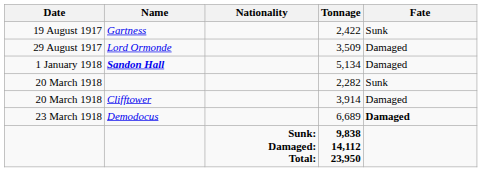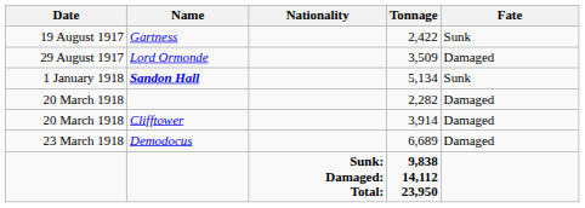 <table class="wikitable sortable">
 <tr>
 <th width="140px">Date</th>
 <th width="140px">Name</th>
 <th width="160px">Nationality</th>
 <th width="25px">Tonnage</th>
 <th width="160px">Fate</th>
 </tr>
 <tr>
 <td align="right">19 August 1917</td>
 <td align="left"><a href='#'><em>Gartness</em></a></td>
 <td align="left"></td>
 <td align="right">2,422</td>
 <td align="left">Sunk</td>
 </tr>
 <tr>
 <td align="right">29 August 1917</td>
 <td align="left"><a href='#'><em>Lord Ormonde</em></a></td>
 <td align="left"></td>
 <td align="right">3,509</td>
 <td align="left">Damaged</td>
 </tr>
 <tr>
 <td align="right">1 January 1918</td>
 <td align="left"><strong><a href='#'><em>Sandon Hall</em></a></strong></td>
 <td align="left"></td>
 <td align="right">5,134</td>
-<td align="left">Damaged</td>
+<td align="left">Sunk</td>
 </tr>
 <tr>
 <td align="right">20 March 1918</td>
 <td align="left"></td>
 <td align="left"></td>
 <td align="right">2,282</td>
-<td align="left">Sunk</td>
+<td align="left">Damaged</td>
 </tr>
 <tr>
 <td align="right">20 March 1918</td>
 <td align="left"><a href='#'><em>Clifftower</em></a></td>
 <td align="left"></td>
 <td align="right">3,914</td>
 <td align="left">Damaged</td>
 </tr>
 <tr>
 <td align="right">23 March 1918</td>
 <td align="left"><a href='#'><em>Demodocus</em></a></td>
 <td align="left"></td>
 <td align="right">6,689</td>
-<td align="left"><strong>Damaged</strong></td>
+<td align="left">Damaged</td>
 </tr>
 <tr>
 <td></td>
 <td></td>
 <td align=right><strong>Sunk:<br>Damaged:<br>Total:</strong></td>
 <td align="right"><strong>9,838</strong><br><strong>14,112</strong><br><strong>23,950</strong></td>
 <td></td>
 </tr>
 </table>
